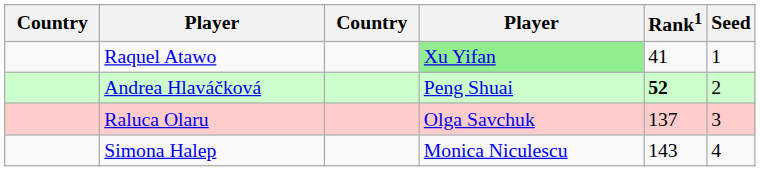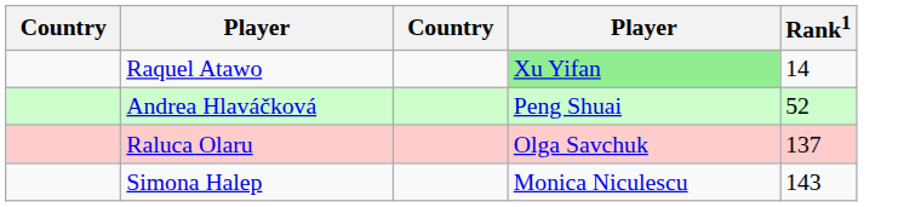 <table class="sortable wikitable">
 <tr>
 <th style="width:70px;">Country</th>
 <th style="width:175px;">Player</th>
 <th style="width:70px;">Country</th>
 <th style="width:175px;">Player</th>
 <th>Rank<sup>1</sup></th>
-<th>Seed</th>
 </tr>
 <tr>
 <td></td>
 <td><a href='#'>Raquel Atawo</a></td>
 <td></td>
 <td style="background: lightgreen;"><a href='#'>Xu Yifan</a></td>
-<td>41</td>
-<td>1</td>
+<td>14</td>
 </tr>
 <tr style="background:#cfc;">
 <td></td>
 <td><a href='#'>Andrea Hlaváčková</a></td>
 <td></td>
 <td><a href='#'>Peng Shuai</a></td>
-<td><strong>52</strong></td>
-<td>2</td>
+<td>52</td>
 </tr>
 <tr style="background:#fcc;">
 <td></td>
 <td><a href='#'>Raluca Olaru</a></td>
 <td></td>
 <td><a href='#'>Olga Savchuk</a></td>
 <td>137</td>
-<td>3</td>
 </tr>
 <tr>
 <td></td>
 <td><a href='#'>Simona Halep</a></td>
 <td></td>
 <td><a href='#'>Monica Niculescu</a></td>
 <td>143</td>
-<td>4</td>
 </tr>
 </table>
